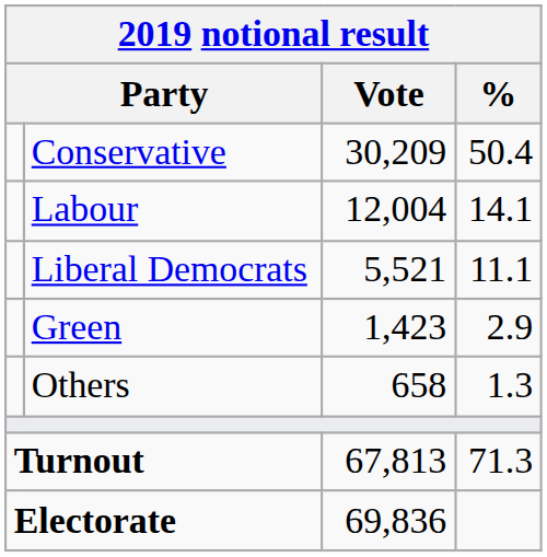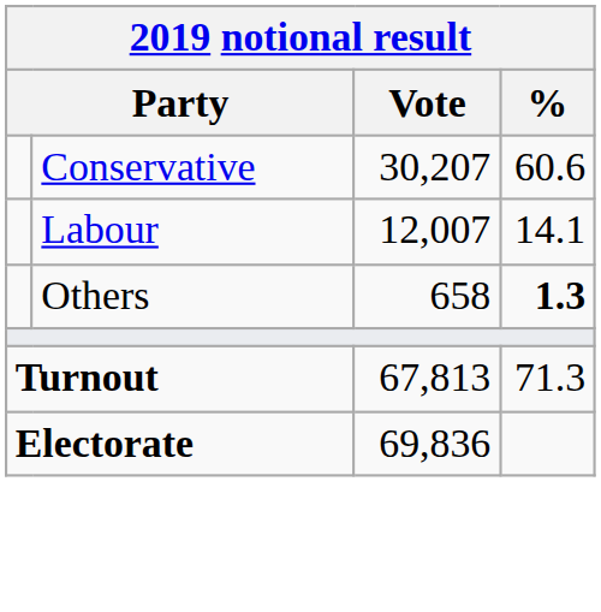 <table class="wikitable">
 <tr>
 <th colspan="4"><a href='#'>2019</a> <a href='#'>notional result</a></th>
 </tr>
 <tr>
 <th bgcolor="#DDDDFF" width="130px" colspan="2">Party</th>
 <th bgcolor="#DDDDFF" width="50px">Vote</th>
 <th bgcolor="#DDDDFF" width="30px">%</th>
 </tr>
 <tr>
 <td></td>
 <td><a href='#'>Conservative</a></td>
-<td align=right>30,209</td>
-<td align=right>50.4</td>
+<td align=right>30,207</td>
+<td align=right>60.6</td>
 </tr>
 <tr>
 <td></td>
 <td><a href='#'>Labour</a></td>
-<td align=right>12,004</td>
+<td align=right>12,007</td>
 <td align=right>14.1</td>
-</tr>
-<tr>
-<td></td>
-<td><a href='#'>Liberal Democrats</a></td>
-<td align=right>5,521</td>
-<td align=right>11.1</td>
-</tr>
-<tr>
-<td></td>
-<td><a href='#'>Green</a></td>
-<td align=right>1,423</td>
-<td align=right>2.9</td>
 </tr>
 <tr>
 <td></td>
 <td>Others</td>
 <td align=right>658</td>
-<td align=right>1.3</td>
+<td align=right><strong>1.3</strong></td>
 </tr>
 <tr>
 <td colspan="4" bgcolor="#EAECF0"></td>
 </tr>
 <tr>
 <td colspan="2"><strong>Turnout</strong></td>
 <td align=right>67,813</td>
 <td align=right>71.3</td>
 </tr>
 <tr>
 <td colspan="2"><strong>Electorate</strong></td>
 <td align=right>69,836</td>
 </tr>
 </table>
